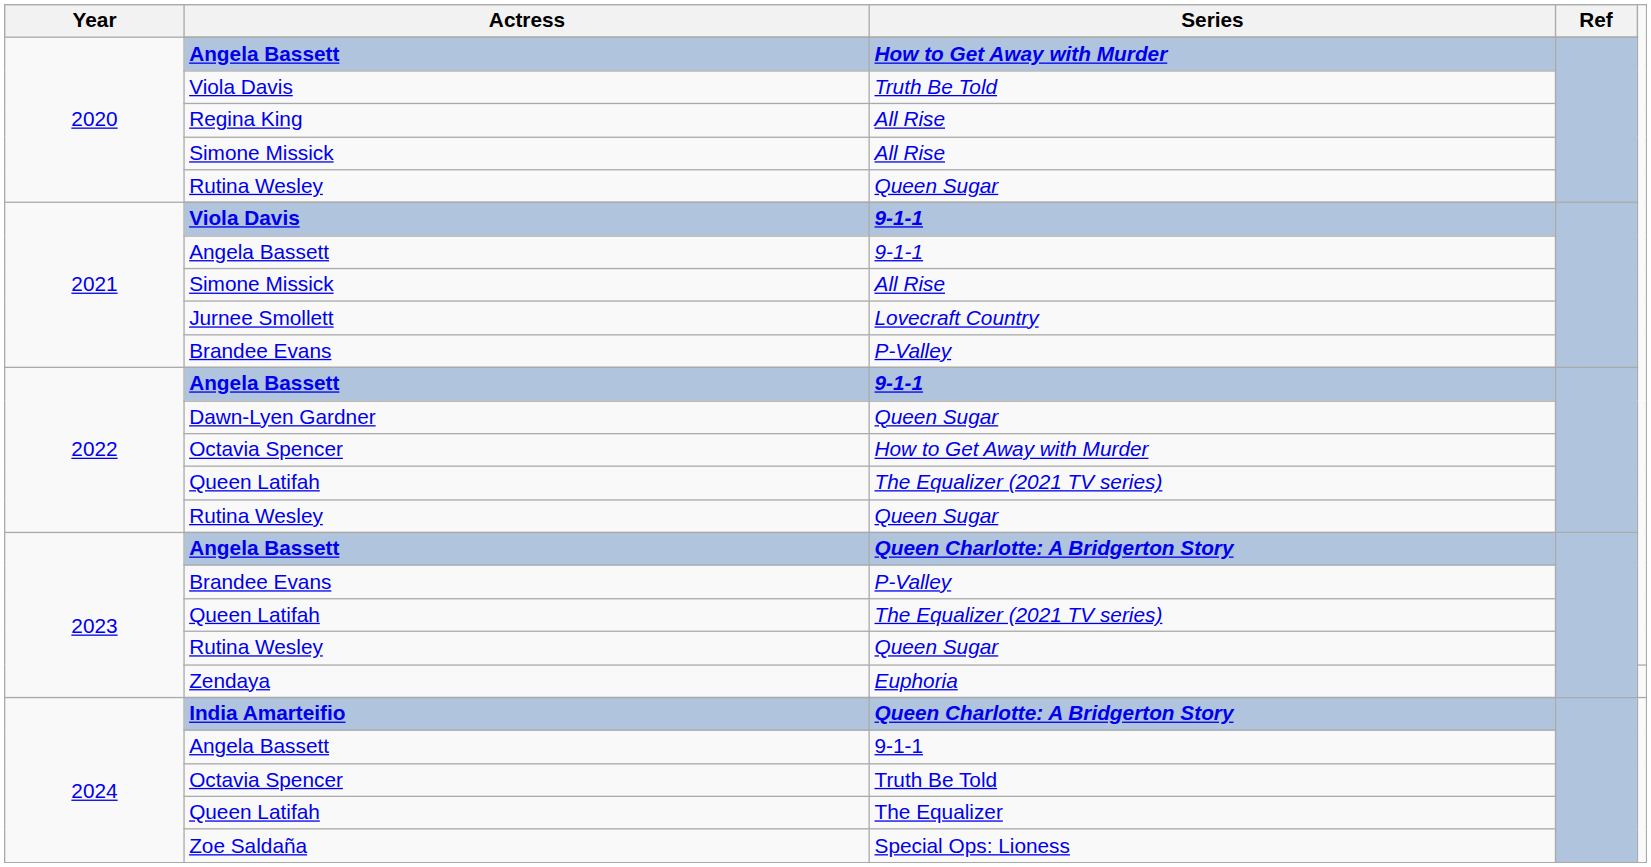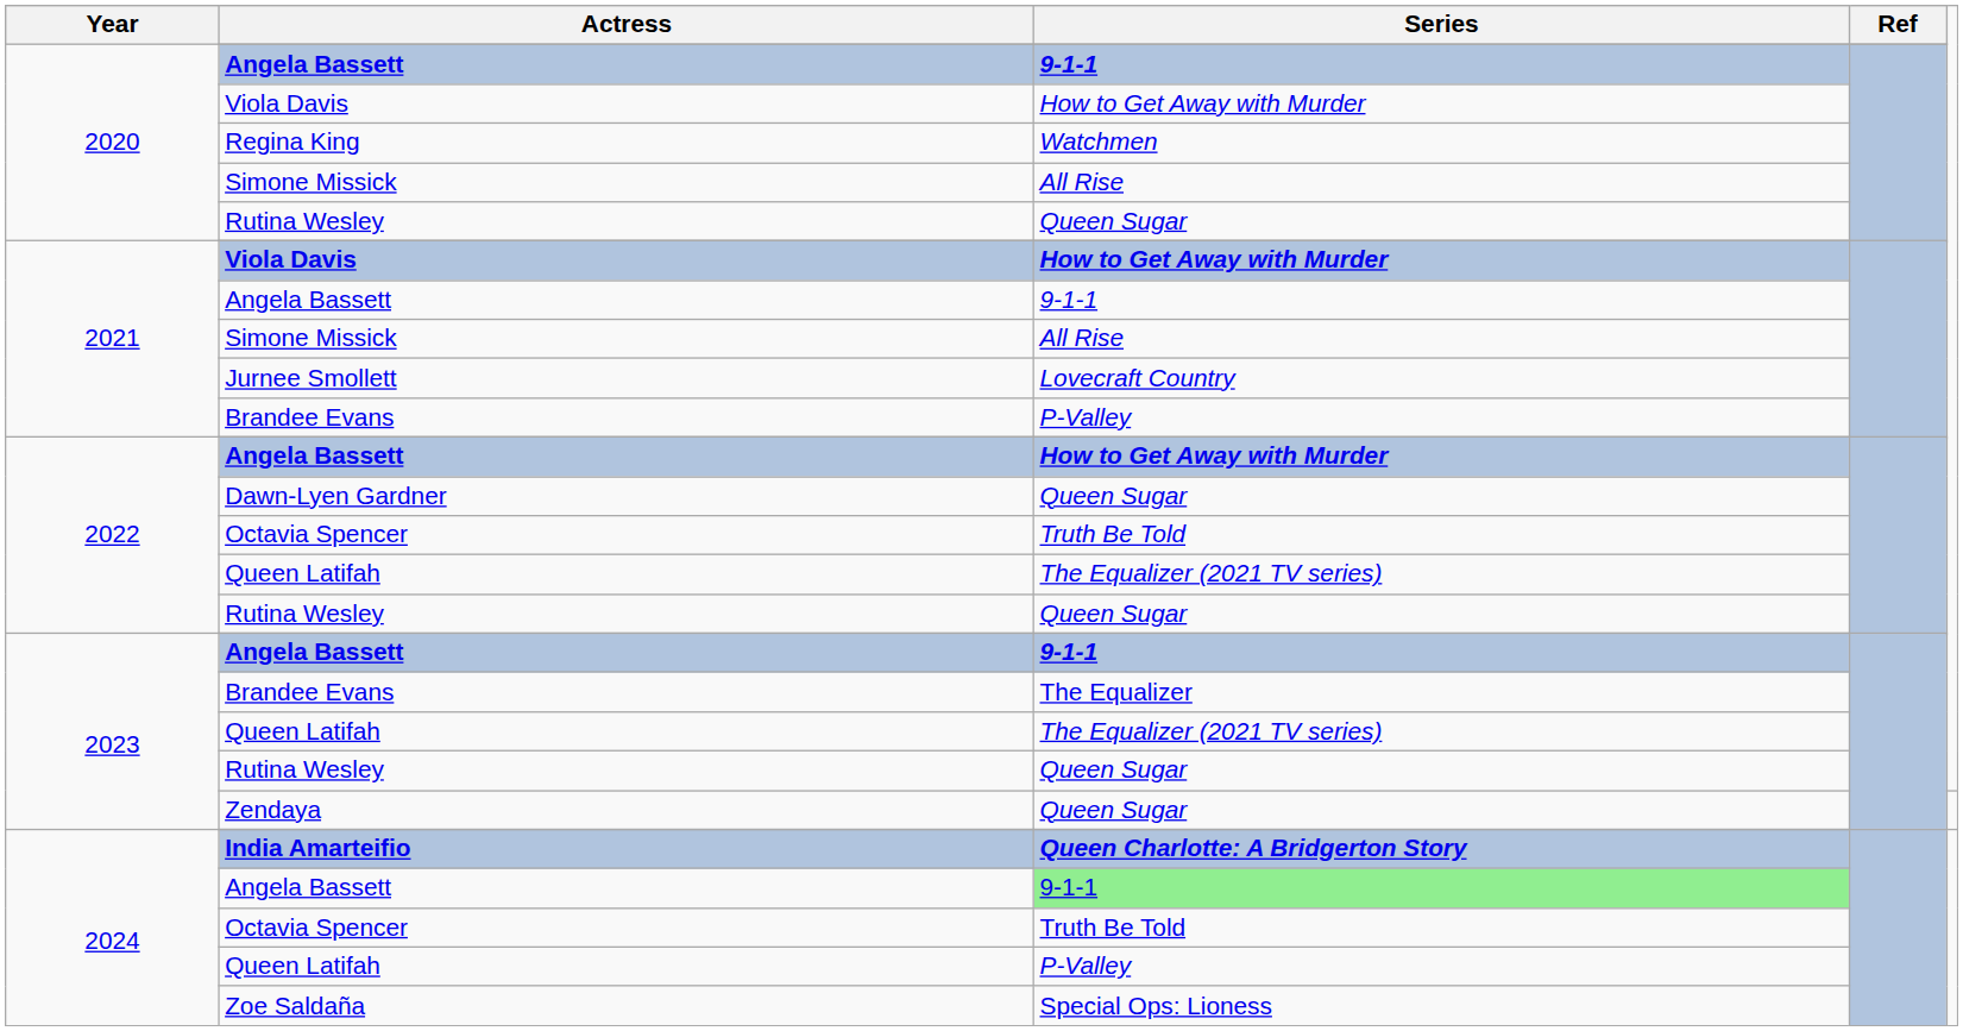 <table class="wikitable" style="width:100%;">
 <tr style="background:#bebebe;">
 <th style="width:11%;">Year</th>
 <th style="width:42%;">Actress</th>
 <th style="width:42%;">Series</th>
 <th style="width:5%;">Ref</th>
 </tr>
 <tr>
 <td rowspan="6" align="center"><a href='#'>2020</a></td>
 </tr>
 <tr style="background:#B0C4DE">
 <td><strong><a href='#'>Angela Bassett</a></strong></td>
-<td><strong><em><a href='#'>How to Get Away with Murder</a></em></strong></td>
+<td><strong><em><a href='#'>9-1-1</a></em></strong></td>
 <td rowspan="6" align="center"></td>
 </tr>
 <tr>
 <td><a href='#'>Viola Davis</a></td>
-<td><em><a href='#'>Truth Be Told</a></em></td>
+<td><em><a href='#'>How to Get Away with Murder</a></em></td>
 </tr>
 <tr>
 <td><a href='#'>Regina King</a></td>
-<td><em><a href='#'>All Rise</a></em></td>
+<td><em><a href='#'>Watchmen</a></em></td>
 </tr>
 <tr>
 <td><a href='#'>Simone Missick</a></td>
 <td><em><a href='#'>All Rise</a></em></td>
 </tr>
 <tr>
 <td><a href='#'>Rutina Wesley</a></td>
 <td><em><a href='#'>Queen Sugar</a></em></td>
 </tr>
 <tr>
 <td rowspan="6" align="center"><a href='#'>2021</a></td>
 </tr>
 <tr style="background:#B0C4DE">
 <td><strong><a href='#'>Viola Davis</a></strong></td>
-<td><strong><em><a href='#'>9-1-1</a></em></strong></td>
+<td><strong><em><a href='#'>How to Get Away with Murder</a></em></strong></td>
 <td rowspan="6" align="center"></td>
 </tr>
 <tr>
 <td><a href='#'>Angela Bassett</a></td>
 <td><em><a href='#'>9-1-1</a></em></td>
 </tr>
 <tr>
 <td><a href='#'>Simone Missick</a></td>
 <td><em><a href='#'>All Rise</a></em></td>
 </tr>
 <tr>
 <td><a href='#'>Jurnee Smollett</a></td>
 <td><em><a href='#'>Lovecraft Country</a></em></td>
 </tr>
 <tr>
 <td><a href='#'>Brandee Evans</a></td>
 <td><em><a href='#'>P-Valley</a></em></td>
 </tr>
 <tr>
 <td rowspan="6" align="center"><a href='#'>2022</a></td>
 </tr>
 <tr style="background:#B0C4DE">
 <td><strong><a href='#'>Angela Bassett</a></strong></td>
-<td><strong><em><a href='#'>9-1-1</a></em></strong></td>
+<td><strong><em><a href='#'>How to Get Away with Murder</a></em></strong></td>
 <td rowspan="6" align="center"></td>
 </tr>
 <tr>
 <td><a href='#'>Dawn-Lyen Gardner</a></td>
 <td><em><a href='#'>Queen Sugar</a></em></td>
 </tr>
 <tr>
 <td><a href='#'>Octavia Spencer</a></td>
-<td><em><a href='#'>How to Get Away with Murder</a></em></td>
+<td><em><a href='#'>Truth Be Told</a></em></td>
 </tr>
 <tr>
 <td><a href='#'>Queen Latifah</a></td>
 <td><em><a href='#'>The Equalizer (2021 TV series)</a></em></td>
 </tr>
 <tr>
 <td><a href='#'>Rutina Wesley</a></td>
 <td><em><a href='#'>Queen Sugar</a></em></td>
 </tr>
 <tr>
 <td rowspan="6" align="center"><br><a href='#'>2023</a></td>
 </tr>
 <tr style="background:#B0C4DE">
 <td><strong><a href='#'>Angela Bassett</a></strong></td>
-<td><strong><em><a href='#'>Queen Charlotte: A Bridgerton Story</a></em></strong></td>
+<td><strong><em><a href='#'>9-1-1</a></em></strong></td>
 <td rowspan="6" align="center"><br></td>
 </tr>
 <tr>
 <td><a href='#'>Brandee Evans</a></td>
-<td><em><a href='#'>P-Valley</a></em></td>
+<td><a href='#'>The Equalizer</a></td>
 </tr>
 <tr>
 <td><a href='#'>Queen Latifah</a></td>
 <td><em><a href='#'>The Equalizer (2021 TV series)</a></em></td>
 </tr>
 <tr>
 <td><a href='#'>Rutina Wesley</a></td>
 <td><em><a href='#'>Queen Sugar</a></em></td>
 </tr>
 <tr>
 <td><a href='#'>Zendaya</a></td>
-<td><em><a href='#'>Euphoria</a></em></td>
+<td><em><a href='#'>Queen Sugar</a></em></td>
 <td></td>
 </tr>
 <tr>
 <td rowspan="6" align="center"><br><a href='#'>2024</a></td>
 </tr>
 <tr style="background:#B0C4DE">
 <td><strong><a href='#'>India Amarteifio</a></strong></td>
 <td><strong><em><a href='#'>Queen Charlotte: A Bridgerton Story</a></em></strong></td>
 <td rowspan="6" align="center"><br></td>
 </tr>
 <tr>
 <td><a href='#'>Angela Bassett</a></td>
-<td><a href='#'>9-1-1</a></td>
+<td style="background: lightgreen;"><a href='#'>9-1-1</a></td>
 </tr>
 <tr>
 <td><a href='#'>Octavia Spencer</a></td>
 <td><a href='#'>Truth Be Told</a></td>
 </tr>
 <tr>
 <td><a href='#'>Queen Latifah</a></td>
-<td><a href='#'>The Equalizer</a></td>
+<td><em><a href='#'>P-Valley</a></em></td>
 </tr>
 <tr>
 <td><a href='#'>Zoe Saldaña</a></td>
 <td><a href='#'>Special Ops: Lioness</a></td>
 </tr>
 </table>
